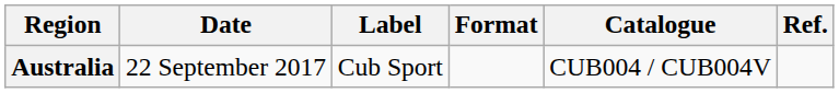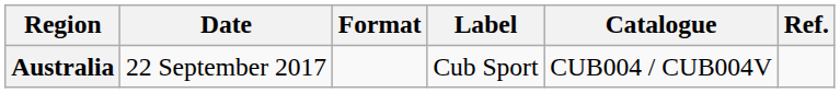 <table class="wikitable plainrowheaders">
 <tr>
 <th scope="col">Region</th>
 <th scope="col">Date</th>
+<th scope="col">Format</th>
 <th scope="col">Label</th>
-<th scope="col">Format</th>
 <th scope="col">Catalogue</th>
 <th scope="col">Ref.</th>
 </tr>
 <tr>
 <th scope="row">Australia</th>
 <td>22 September 2017</td>
+<td></td>
 <td>Cub Sport</td>
-<td></td>
 <td>CUB004 / CUB004V</td>
 <td style="text-align:center;"></td>
 </tr>
 </table>
